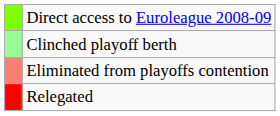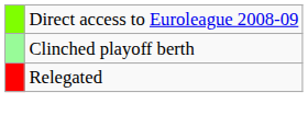 <table class="wikitable">
 <tr>
 <td width=10px  bgcolor=7fff00></td>
 <td>Direct access to <a href='#'>Euroleague 2008-09</a></td>
 </tr>
 <tr>
 <td width=10px  bgcolor=98fb98></td>
 <td>Clinched playoff berth</td>
 </tr>
 <tr>
-<td width=10px  bgcolor=fa8072></td>
-<td>Eliminated from playoffs contention</td>
-</tr>
-<tr>
 <td width=10px  bgcolor=FF0000></td>
 <td>Relegated</td>
 </tr>
 </table>
